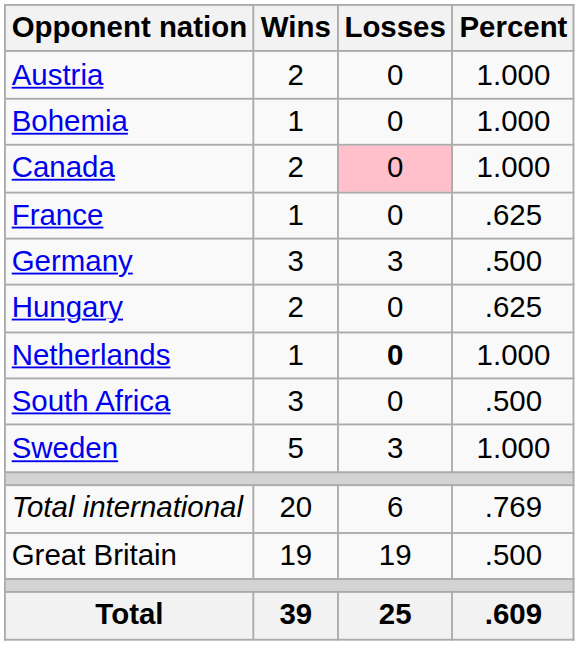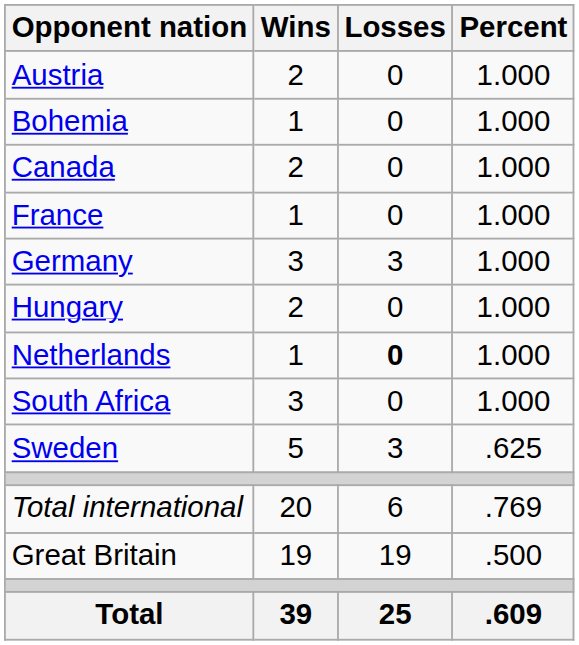 <table class=wikitable>
 <tr>
 <th>Opponent nation</th>
 <th>Wins</th>
 <th>Losses</th>
 <th>Percent</th>
 </tr>
 <tr align=center>
 <td align=left><a href='#'>Austria</a></td>
 <td>2</td>
 <td>0</td>
 <td>1.000</td>
 </tr>
 <tr align=center>
 <td align=left><a href='#'>Bohemia</a></td>
 <td>1</td>
 <td>0</td>
 <td>1.000</td>
 </tr>
 <tr align=center>
 <td align=left><a href='#'>Canada</a></td>
 <td>2</td>
-<td style="background: pink;">0</td>
+<td>0</td>
 <td>1.000</td>
 </tr>
 <tr align=center>
 <td align=left><a href='#'>France</a></td>
 <td>1</td>
 <td>0</td>
-<td>.625</td>
+<td>1.000</td>
 </tr>
 <tr align=center>
 <td align=left><a href='#'>Germany</a></td>
 <td>3</td>
 <td>3</td>
-<td>.500</td>
+<td>1.000</td>
 </tr>
 <tr align=center>
 <td align=left><a href='#'>Hungary</a></td>
 <td>2</td>
 <td>0</td>
-<td>.625</td>
+<td>1.000</td>
 </tr>
 <tr align=center>
 <td align=left><a href='#'>Netherlands</a></td>
 <td>1</td>
 <td><strong>0</strong></td>
 <td>1.000</td>
 </tr>
 <tr align=center>
 <td align=left><a href='#'>South Africa</a></td>
 <td>3</td>
 <td>0</td>
-<td>.500</td>
+<td>1.000</td>
 </tr>
 <tr align=center>
 <td align=left><a href='#'>Sweden</a></td>
 <td>5</td>
 <td>3</td>
-<td>1.000</td>
+<td>.625</td>
 </tr>
 <tr>
 <td colspan=4 bgcolor=lightgray></td>
 </tr>
 <tr align=center>
 <td align=left><em>Total international</em></td>
 <td>20</td>
 <td>6</td>
 <td>.769</td>
 </tr>
 <tr align=center>
 <td align=left>Great Britain</td>
 <td>19</td>
 <td>19</td>
 <td>.500</td>
 </tr>
 <tr>
 <td colspan=4 bgcolor=lightgray></td>
 </tr>
 <tr>
 <th>Total</th>
 <th>39</th>
 <th>25</th>
 <th>.609</th>
 </tr>
 </table>
